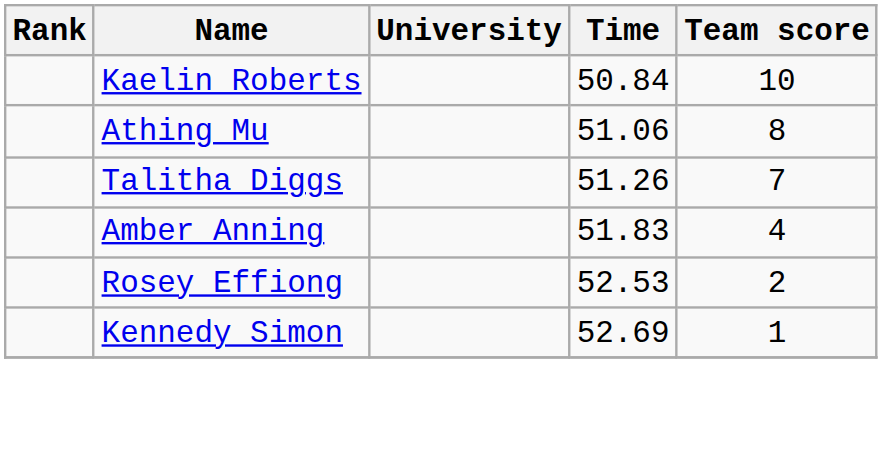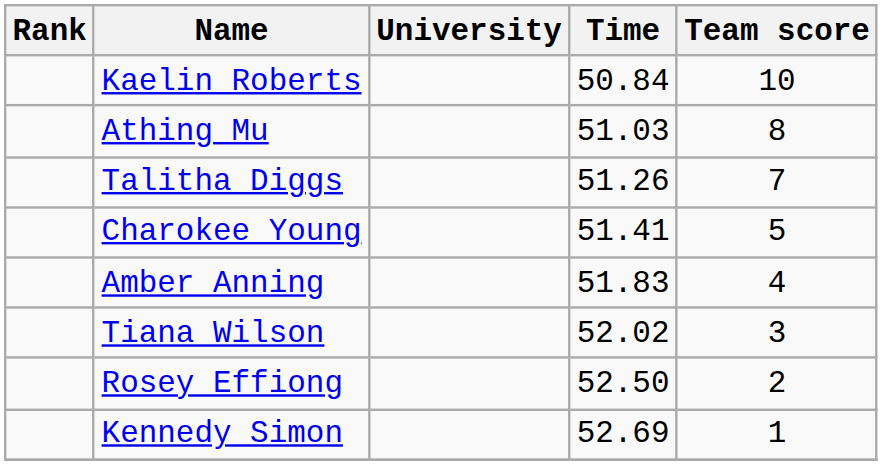 <table class="wikitable sortable" style="text-align:center">
 <tr>
 <th>Rank</th>
 <th>Name</th>
 <th>University</th>
 <th>Time</th>
 <th>Team score</th>
 </tr>
 <tr>
 <td></td>
 <td align=left> <a href='#'>Kaelin Roberts</a></td>
 <td></td>
 <td>50.84</td>
 <td>10</td>
 </tr>
 <tr>
 <td></td>
 <td align=left> <a href='#'>Athing Mu</a></td>
 <td></td>
-<td>51.06</td>
+<td>51.03</td>
 <td>8</td>
 </tr>
 <tr>
 <td></td>
 <td align=left> <a href='#'>Talitha Diggs</a></td>
 <td></td>
 <td>51.26</td>
 <td>7</td>
 </tr>
 <tr>
 <td></td>
+<td align=left> <a href='#'>Charokee Young</a></td>
+<td></td>
+<td>51.41</td>
+<td>5</td>
+</tr>
+<tr>
+<td></td>
 <td align=left> <a href='#'>Amber Anning</a></td>
 <td></td>
 <td>51.83</td>
 <td>4</td>
 </tr>
 <tr>
 <td></td>
+<td align=left> <a href='#'>Tiana Wilson</a></td>
+<td></td>
+<td>52.02</td>
+<td>3</td>
+</tr>
+<tr>
+<td></td>
 <td align=left> <a href='#'>Rosey Effiong</a></td>
 <td></td>
-<td>52.53</td>
+<td>52.50</td>
 <td>2</td>
 </tr>
 <tr>
 <td></td>
 <td align=left> <a href='#'>Kennedy Simon</a></td>
 <td></td>
 <td>52.69</td>
 <td>1</td>
 </tr>
 <tr>
 </tr>
 </table>
